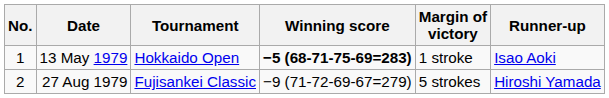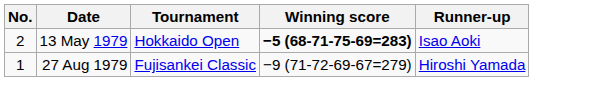 <table class="wikitable" style="font-size:95%;">
 <tr>
 <th>No.</th>
 <th>Date</th>
 <th>Tournament</th>
 <th>Winning score</th>
-<th>Margin of<br>victory</th>
 <th>Runner-up</th>
 </tr>
 <tr>
-<td align=center>1</td>
+<td align=center>2</td>
 <td align=right>13 May <a href='#'>1979</a></td>
 <td><a href='#'>Hokkaido Open</a></td>
 <td><strong>−5 (68-71-75-69=283)</strong></td>
-<td>1 stroke</td>
 <td> <a href='#'>Isao Aoki</a></td>
 </tr>
 <tr>
-<td align=center>2</td>
+<td align=center>1</td>
 <td align=right>27 Aug 1979</td>
 <td><a href='#'>Fujisankei Classic</a></td>
 <td>−9 (71-72-69-67=279)</td>
-<td>5 strokes</td>
 <td> <a href='#'>Hiroshi Yamada</a></td>
 </tr>
 </table>
